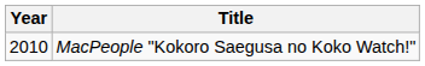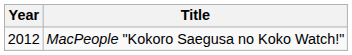 <table class="wikitable">
 <tr>
 <th>Year</th>
 <th>Title</th>
 </tr>
 <tr>
-<td>2010</td>
+<td>2012</td>
 <td><em>MacPeople</em> "Kokoro Saegusa no Koko Watch!"</td>
 </tr>
 </table>
